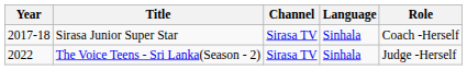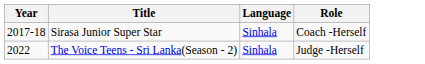 <table class="wikitable">
 <tr>
 <th>Year</th>
 <th>Title</th>
-<th>Channel</th>
 <th>Language</th>
 <th>Role</th>
 </tr>
 <tr>
 <td>2017-18</td>
 <td>Sirasa Junior Super Star</td>
-<td><a href='#'>Sirasa TV</a></td>
 <td><a href='#'>Sinhala</a></td>
 <td>Coach -Herself</td>
 </tr>
 <tr>
 <td>2022</td>
 <td><a href='#'>The Voice Teens - Sri Lanka</a>(Season - 2)</td>
-<td><a href='#'>Sirasa TV</a></td>
 <td><a href='#'>Sinhala</a></td>
 <td>Judge -Herself</td>
 </tr>
 </table>
